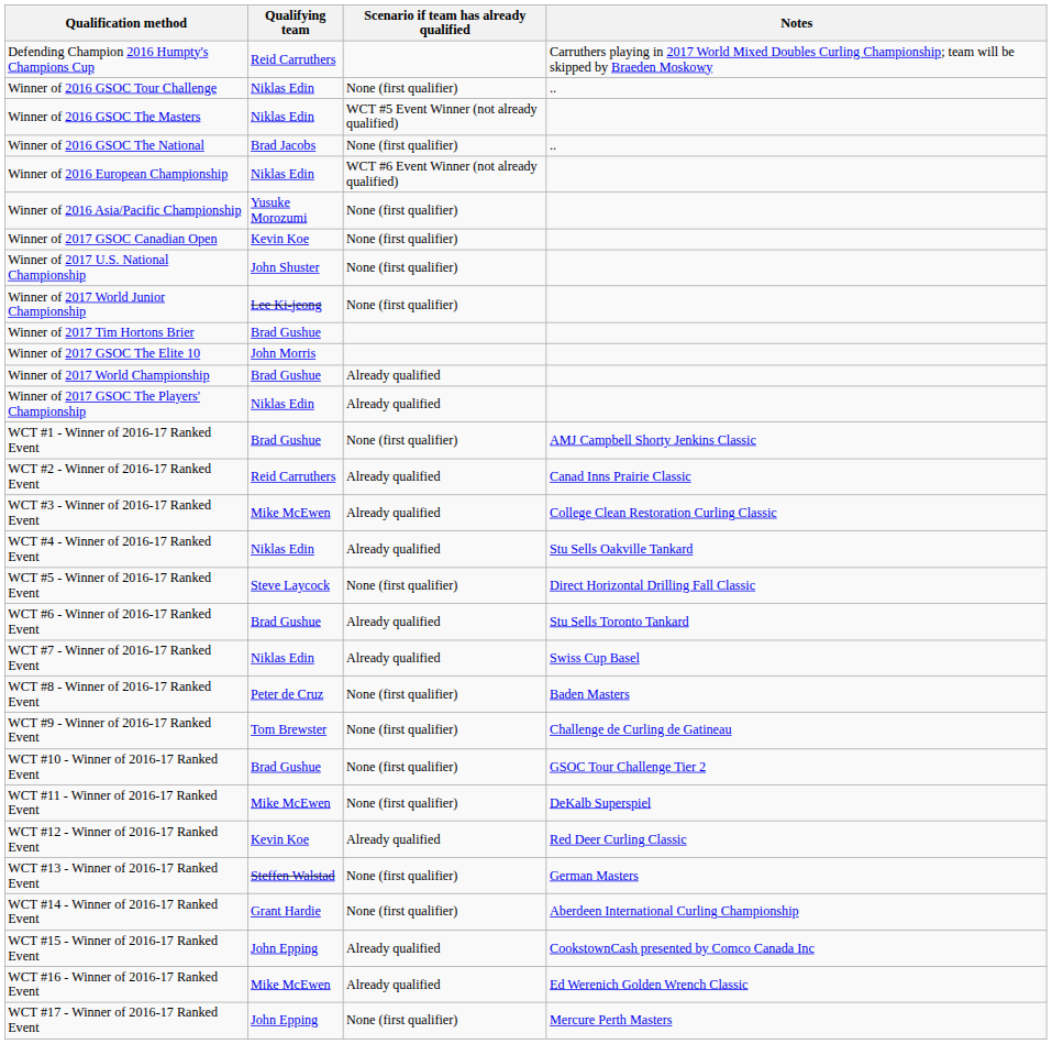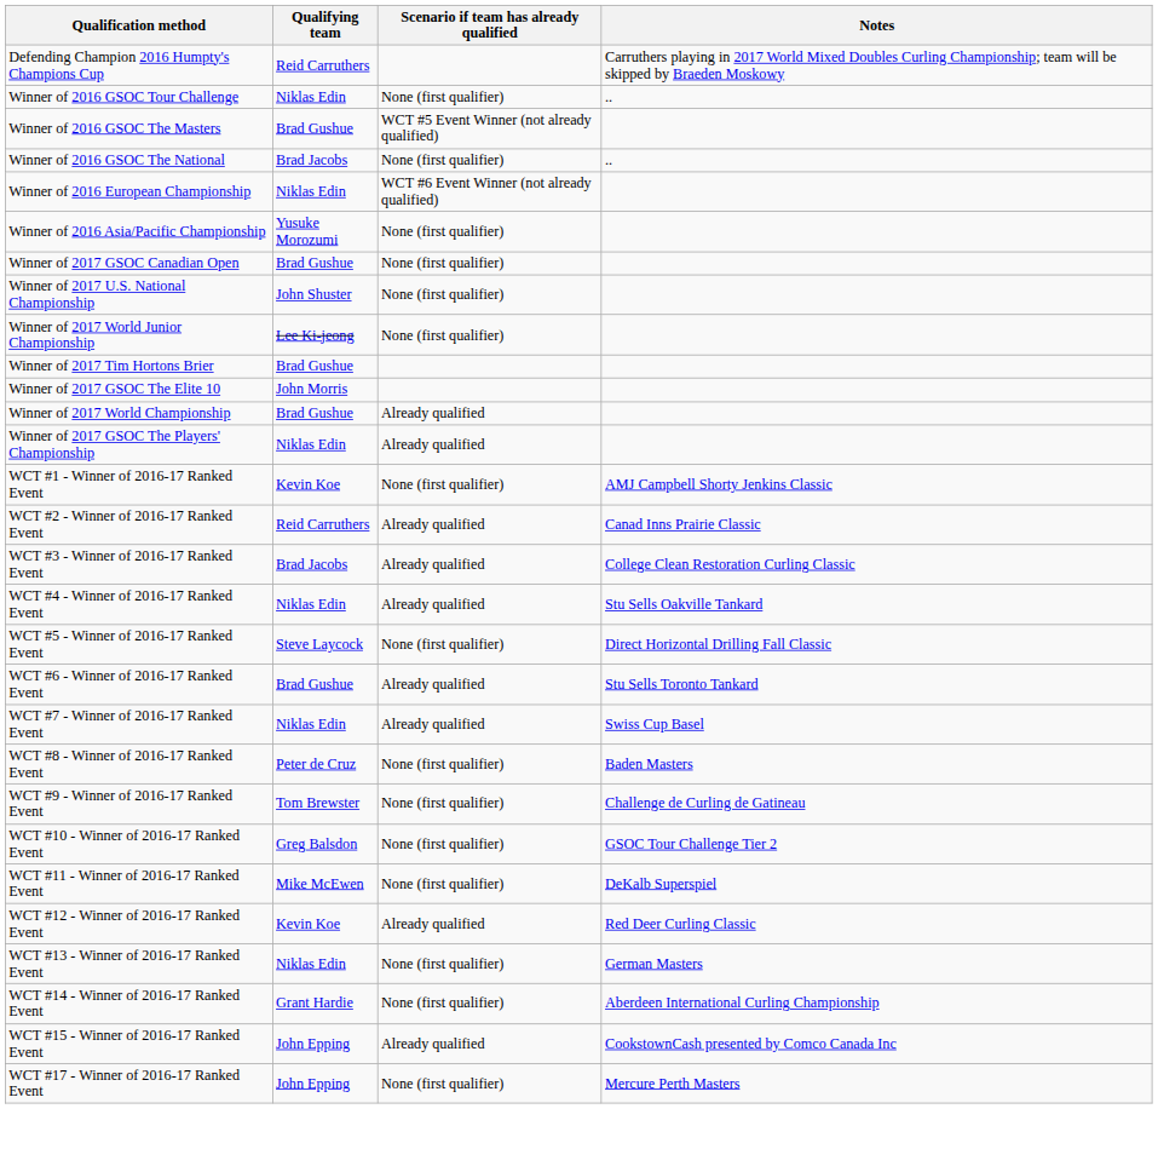 <table class="wikitable">
 <tr>
 <th>Qualification method</th>
 <th>Qualifying team</th>
 <th>Scenario if team has already qualified</th>
 <th>Notes</th>
 </tr>
 <tr>
 <td>Defending Champion <a href='#'>2016 Humpty's Champions Cup</a></td>
 <td> <a href='#'>Reid Carruthers</a></td>
 <td></td>
 <td>Carruthers playing in <a href='#'>2017 World Mixed Doubles Curling Championship</a>; team will be skipped by <a href='#'>Braeden Moskowy</a></td>
 </tr>
 <tr>
 <td>Winner of <a href='#'>2016 GSOC Tour Challenge</a></td>
 <td> <a href='#'>Niklas Edin</a></td>
 <td>None (first qualifier)</td>
 <td>..</td>
 </tr>
 <tr>
 <td>Winner of <a href='#'>2016 GSOC The Masters</a></td>
-<td> <a href='#'>Niklas Edin</a></td>
+<td> <a href='#'>Brad Gushue</a></td>
 <td>WCT #5 Event Winner (not already qualified)</td>
 <td></td>
 </tr>
 <tr>
 <td>Winner of <a href='#'>2016 GSOC The National</a></td>
 <td> <a href='#'>Brad Jacobs</a></td>
 <td>None (first qualifier)</td>
 <td>..</td>
 </tr>
 <tr>
 <td>Winner of <a href='#'>2016 European Championship</a></td>
 <td> <a href='#'>Niklas Edin</a></td>
 <td>WCT #6 Event Winner (not already qualified)</td>
 <td></td>
 </tr>
 <tr>
 <td>Winner of <a href='#'>2016 Asia/Pacific Championship</a></td>
 <td> <a href='#'>Yusuke Morozumi</a></td>
 <td>None (first qualifier)</td>
 <td></td>
 </tr>
 <tr>
 <td>Winner of <a href='#'>2017 GSOC Canadian Open</a></td>
-<td> <a href='#'>Kevin Koe</a></td>
+<td> <a href='#'>Brad Gushue</a></td>
 <td>None (first qualifier)</td>
 <td></td>
 </tr>
 <tr>
 <td>Winner of <a href='#'>2017 U.S. National Championship</a></td>
 <td><a href='#'>John Shuster</a></td>
 <td>None (first qualifier)</td>
 <td></td>
 </tr>
 <tr>
 <td>Winner of <a href='#'>2017 World Junior Championship</a></td>
 <td><s> <a href='#'>Lee Ki-jeong</a></s></td>
 <td>None (first qualifier)</td>
 <td></td>
 </tr>
 <tr>
 <td>Winner of <a href='#'>2017 Tim Hortons Brier</a></td>
 <td> <a href='#'>Brad Gushue</a></td>
 <td></td>
 <td></td>
 </tr>
 <tr>
 <td>Winner of <a href='#'>2017 GSOC The Elite 10</a></td>
 <td> <a href='#'>John Morris</a></td>
 <td></td>
 <td></td>
 </tr>
 <tr>
 <td>Winner of <a href='#'>2017 World Championship</a></td>
 <td> <a href='#'>Brad Gushue</a></td>
 <td>Already qualified</td>
 <td></td>
 </tr>
 <tr>
 <td>Winner of <a href='#'>2017 GSOC The Players' Championship</a></td>
 <td> <a href='#'>Niklas Edin</a></td>
 <td>Already qualified</td>
 <td></td>
 </tr>
 <tr>
 <td>WCT #1 - Winner of 2016-17 Ranked Event</td>
-<td> <a href='#'>Brad Gushue</a></td>
+<td> <a href='#'>Kevin Koe</a></td>
 <td>None (first qualifier)</td>
 <td><a href='#'>AMJ Campbell Shorty Jenkins Classic</a></td>
 </tr>
 <tr>
 <td>WCT #2 - Winner of 2016-17 Ranked Event</td>
 <td> <a href='#'>Reid Carruthers</a></td>
 <td>Already qualified</td>
 <td><a href='#'>Canad Inns Prairie Classic</a></td>
 </tr>
 <tr>
 <td>WCT #3 - Winner of 2016-17 Ranked Event</td>
-<td> <a href='#'>Mike McEwen</a></td>
+<td> <a href='#'>Brad Jacobs</a></td>
 <td>Already qualified</td>
 <td><a href='#'>College Clean Restoration Curling Classic</a></td>
 </tr>
 <tr>
 <td>WCT #4 - Winner of 2016-17 Ranked Event</td>
 <td> <a href='#'>Niklas Edin</a></td>
 <td>Already qualified</td>
 <td><a href='#'>Stu Sells Oakville Tankard</a></td>
 </tr>
 <tr>
 <td>WCT #5 - Winner of 2016-17 Ranked Event</td>
 <td> <a href='#'>Steve Laycock</a></td>
 <td>None (first qualifier)</td>
 <td><a href='#'>Direct Horizontal Drilling Fall Classic</a></td>
 </tr>
 <tr>
 <td>WCT #6 - Winner of 2016-17 Ranked Event</td>
 <td> <a href='#'>Brad Gushue</a></td>
 <td>Already qualified</td>
 <td><a href='#'>Stu Sells Toronto Tankard</a></td>
 </tr>
 <tr>
 <td>WCT #7 - Winner of 2016-17 Ranked Event</td>
 <td> <a href='#'>Niklas Edin</a></td>
 <td>Already qualified</td>
 <td><a href='#'>Swiss Cup Basel</a></td>
 </tr>
 <tr>
 <td>WCT #8 - Winner of 2016-17 Ranked Event</td>
 <td> <a href='#'>Peter de Cruz</a></td>
 <td>None (first qualifier)</td>
 <td><a href='#'>Baden Masters</a></td>
 </tr>
 <tr>
 <td>WCT #9 - Winner of 2016-17 Ranked Event</td>
 <td> <a href='#'>Tom Brewster</a></td>
 <td>None (first qualifier)</td>
 <td><a href='#'>Challenge de Curling de Gatineau</a></td>
 </tr>
 <tr>
 <td>WCT #10 - Winner of 2016-17 Ranked Event</td>
-<td> <a href='#'>Brad Gushue</a></td>
+<td> <a href='#'>Greg Balsdon</a></td>
 <td>None (first qualifier)</td>
 <td><a href='#'>GSOC Tour Challenge Tier 2</a></td>
 </tr>
 <tr>
 <td>WCT #11 - Winner of 2016-17 Ranked Event</td>
 <td> <a href='#'>Mike McEwen</a></td>
 <td>None (first qualifier)</td>
 <td><a href='#'>DeKalb Superspiel</a></td>
 </tr>
 <tr>
 <td>WCT #12 - Winner of 2016-17 Ranked Event</td>
 <td> <a href='#'>Kevin Koe</a></td>
 <td>Already qualified</td>
 <td><a href='#'>Red Deer Curling Classic</a></td>
 </tr>
 <tr>
 <td>WCT #13 - Winner of 2016-17 Ranked Event</td>
-<td> <s><a href='#'>Steffen Walstad</a></s></td>
+<td> <a href='#'>Niklas Edin</a></td>
 <td>None (first qualifier)</td>
 <td><a href='#'>German Masters</a></td>
 </tr>
 <tr>
 <td>WCT #14 - Winner of 2016-17 Ranked Event</td>
 <td> <a href='#'>Grant Hardie</a></td>
 <td>None (first qualifier)</td>
 <td><a href='#'>Aberdeen International Curling Championship</a></td>
 </tr>
 <tr>
 <td>WCT #15 - Winner of 2016-17 Ranked Event</td>
 <td> <a href='#'>John Epping</a></td>
 <td>Already qualified</td>
 <td><a href='#'>CookstownCash presented by Comco Canada Inc</a></td>
 </tr>
 <tr>
-<td>WCT #16 - Winner of 2016-17 Ranked Event</td>
-<td> <a href='#'>Mike McEwen</a></td>
-<td>Already qualified</td>
-<td><a href='#'>Ed Werenich Golden Wrench Classic</a></td>
-</tr>
-<tr>
 <td>WCT #17 - Winner of 2016-17 Ranked Event</td>
 <td> <a href='#'>John Epping</a></td>
 <td>None (first qualifier)</td>
 <td><a href='#'>Mercure Perth Masters</a></td>
 </tr>
 </table>
